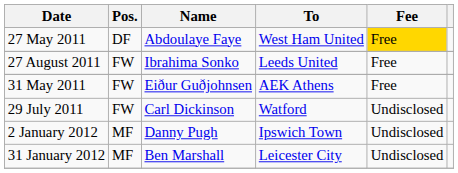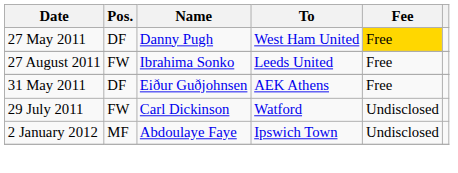 <table class="wikitable">
 <tr>
 <th>Date</th>
 <th>Pos.</th>
 <th>Name</th>
 <th>To</th>
 <th>Fee</th>
 <th></th>
 </tr>
 <tr>
 <td>27 May 2011</td>
 <td>DF</td>
-<td> <a href='#'>Abdoulaye Faye</a></td>
+<td> <a href='#'>Danny Pugh</a></td>
 <td> <a href='#'>West Ham United</a></td>
 <td style="background: gold;">Free</td>
 <td></td>
 </tr>
 <tr>
 </tr>
 <tr>
 <td>27 August 2011</td>
 <td>FW</td>
 <td> <a href='#'>Ibrahima Sonko</a></td>
 <td> <a href='#'>Leeds United</a></td>
 <td>Free</td>
 <td></td>
 </tr>
 <tr>
 </tr>
 <tr>
 <td>31 May 2011</td>
-<td>FW</td>
+<td>DF</td>
 <td> <a href='#'>Eiður Guðjohnsen</a></td>
 <td> <a href='#'>AEK Athens</a></td>
 <td>Free</td>
 <td></td>
 </tr>
 <tr>
 <td>29 July 2011</td>
 <td>FW</td>
 <td> <a href='#'>Carl Dickinson</a></td>
 <td> <a href='#'>Watford</a></td>
 <td>Undisclosed</td>
 <td></td>
 </tr>
 <tr>
 <td>2 January 2012</td>
 <td>MF</td>
-<td> <a href='#'>Danny Pugh</a></td>
+<td> <a href='#'>Abdoulaye Faye</a></td>
 <td> <a href='#'>Ipswich Town</a></td>
-<td>Undisclosed</td>
-<td></td>
-</tr>
-<tr>
-<td>31 January 2012</td>
-<td>MF</td>
-<td> <a href='#'>Ben Marshall</a></td>
-<td> <a href='#'>Leicester City</a></td>
 <td>Undisclosed</td>
 <td></td>
 </tr>
 <tr>
 </tr>
 </table>
